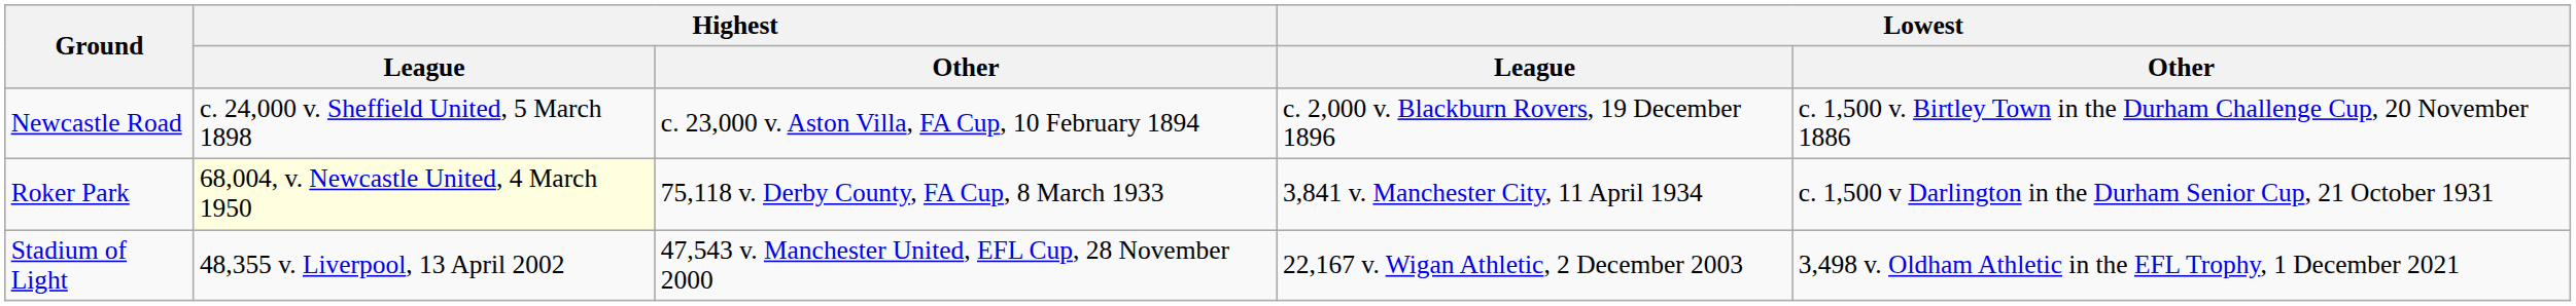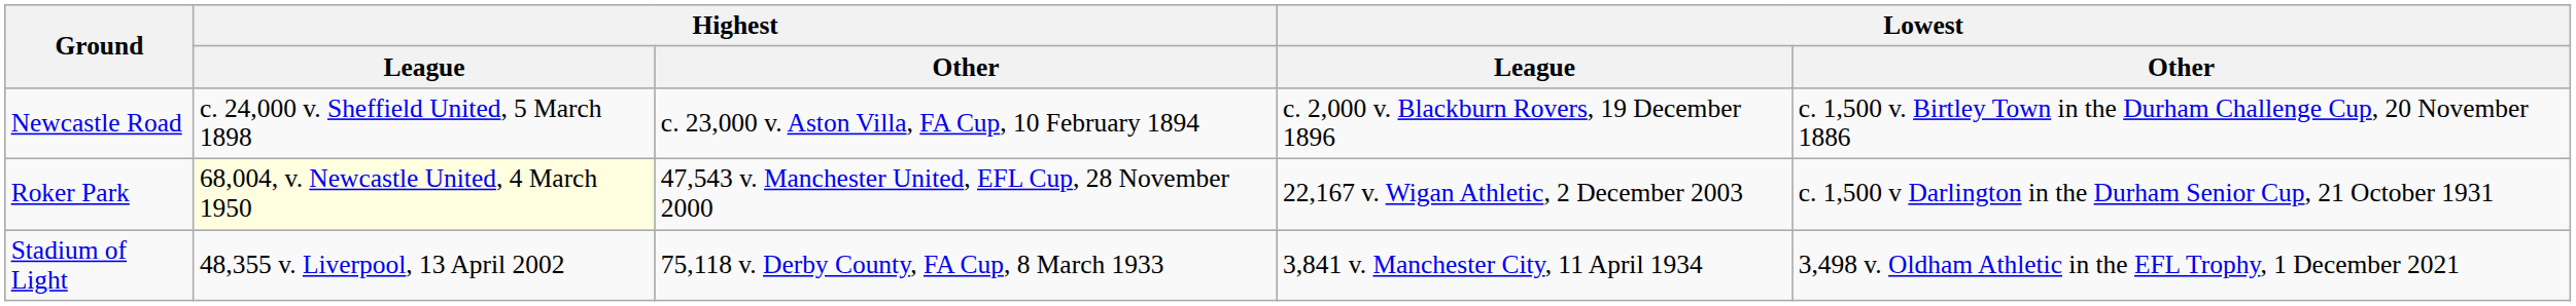 <table class="wikitable">
 <tr>
 <th rowspan="2">Ground</th>
 <th colspan="2">Highest</th>
 <th colspan="2">Lowest</th>
 </tr>
 <tr>
 <th>League</th>
 <th>Other</th>
 <th>League</th>
 <th>Other</th>
 </tr>
 <tr>
 <td><a href='#'>Newcastle Road</a></td>
 <td>c. 24,000 v. <a href='#'>Sheffield United</a>, 5 March 1898</td>
 <td>c. 23,000 v. <a href='#'>Aston Villa</a>, <a href='#'>FA Cup</a>, 10 February 1894</td>
 <td>c. 2,000 v. <a href='#'>Blackburn Rovers</a>, 19 December 1896</td>
 <td>c. 1,500 v. <a href='#'>Birtley Town</a> in the <a href='#'>Durham Challenge Cup</a>, 20 November 1886</td>
 </tr>
 <tr>
 <td><a href='#'>Roker Park</a></td>
 <td style="background: lightyellow;">68,004, v. <a href='#'>Newcastle United</a>, 4 March 1950</td>
-<td>75,118 v. <a href='#'>Derby County</a>, <a href='#'>FA Cup</a>, 8 March 1933</td>
-<td>3,841 v. <a href='#'>Manchester City</a>, 11 April 1934</td>
+<td>47,543 v. <a href='#'>Manchester United</a>, <a href='#'>EFL Cup</a>, 28 November 2000</td>
+<td>22,167 v. <a href='#'>Wigan Athletic</a>, 2 December 2003</td>
 <td>c. 1,500 v <a href='#'>Darlington</a> in the <a href='#'>Durham Senior Cup</a>, 21 October 1931</td>
 </tr>
 <tr>
 <td><a href='#'>Stadium of Light</a></td>
 <td>48,355 v. <a href='#'>Liverpool</a>, 13 April 2002</td>
-<td>47,543 v. <a href='#'>Manchester United</a>, <a href='#'>EFL Cup</a>, 28 November 2000</td>
-<td>22,167 v. <a href='#'>Wigan Athletic</a>, 2 December 2003</td>
+<td>75,118 v. <a href='#'>Derby County</a>, <a href='#'>FA Cup</a>, 8 March 1933</td>
+<td>3,841 v. <a href='#'>Manchester City</a>, 11 April 1934</td>
 <td>3,498 v. <a href='#'>Oldham Athletic</a> in the <a href='#'>EFL Trophy</a>, 1 December 2021</td>
 </tr>
 </table>
